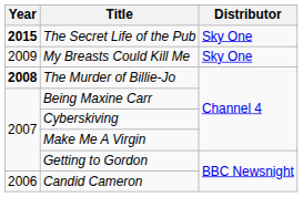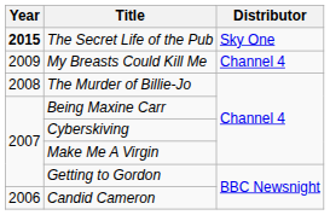 <table class="wikitable">
 <tr>
 <th>Year</th>
 <th>Title</th>
 <th>Distributor</th>
 </tr>
 <tr>
 <td><strong>2015</strong></td>
 <td><em>The Secret Life of the Pub</em></td>
 <td><a href='#'>Sky One</a></td>
 </tr>
 <tr>
 <td>2009</td>
 <td><em>My Breasts Could Kill Me</em></td>
-<td><a href='#'>Sky One</a></td>
+<td><a href='#'>Channel 4</a></td>
 </tr>
 <tr>
-<td><strong>2008</strong></td>
+<td>2008</td>
 <td><em>The Murder of Billie-Jo</em></td>
 <td rowspan="4"><a href='#'>Channel 4</a></td>
 </tr>
 <tr>
 <td rowspan="4">2007</td>
 <td><em>Being Maxine Carr</em></td>
 </tr>
 <tr>
 <td><em>Cyberskiving</em></td>
 </tr>
 <tr>
 <td><em>Make Me A Virgin</em></td>
 </tr>
 <tr>
 <td><em>Getting to Gordon</em></td>
 <td rowspan="2"><a href='#'>BBC Newsnight</a></td>
 </tr>
 <tr>
 <td>2006</td>
 <td><em>Candid Cameron</em></td>
 </tr>
 </table>
